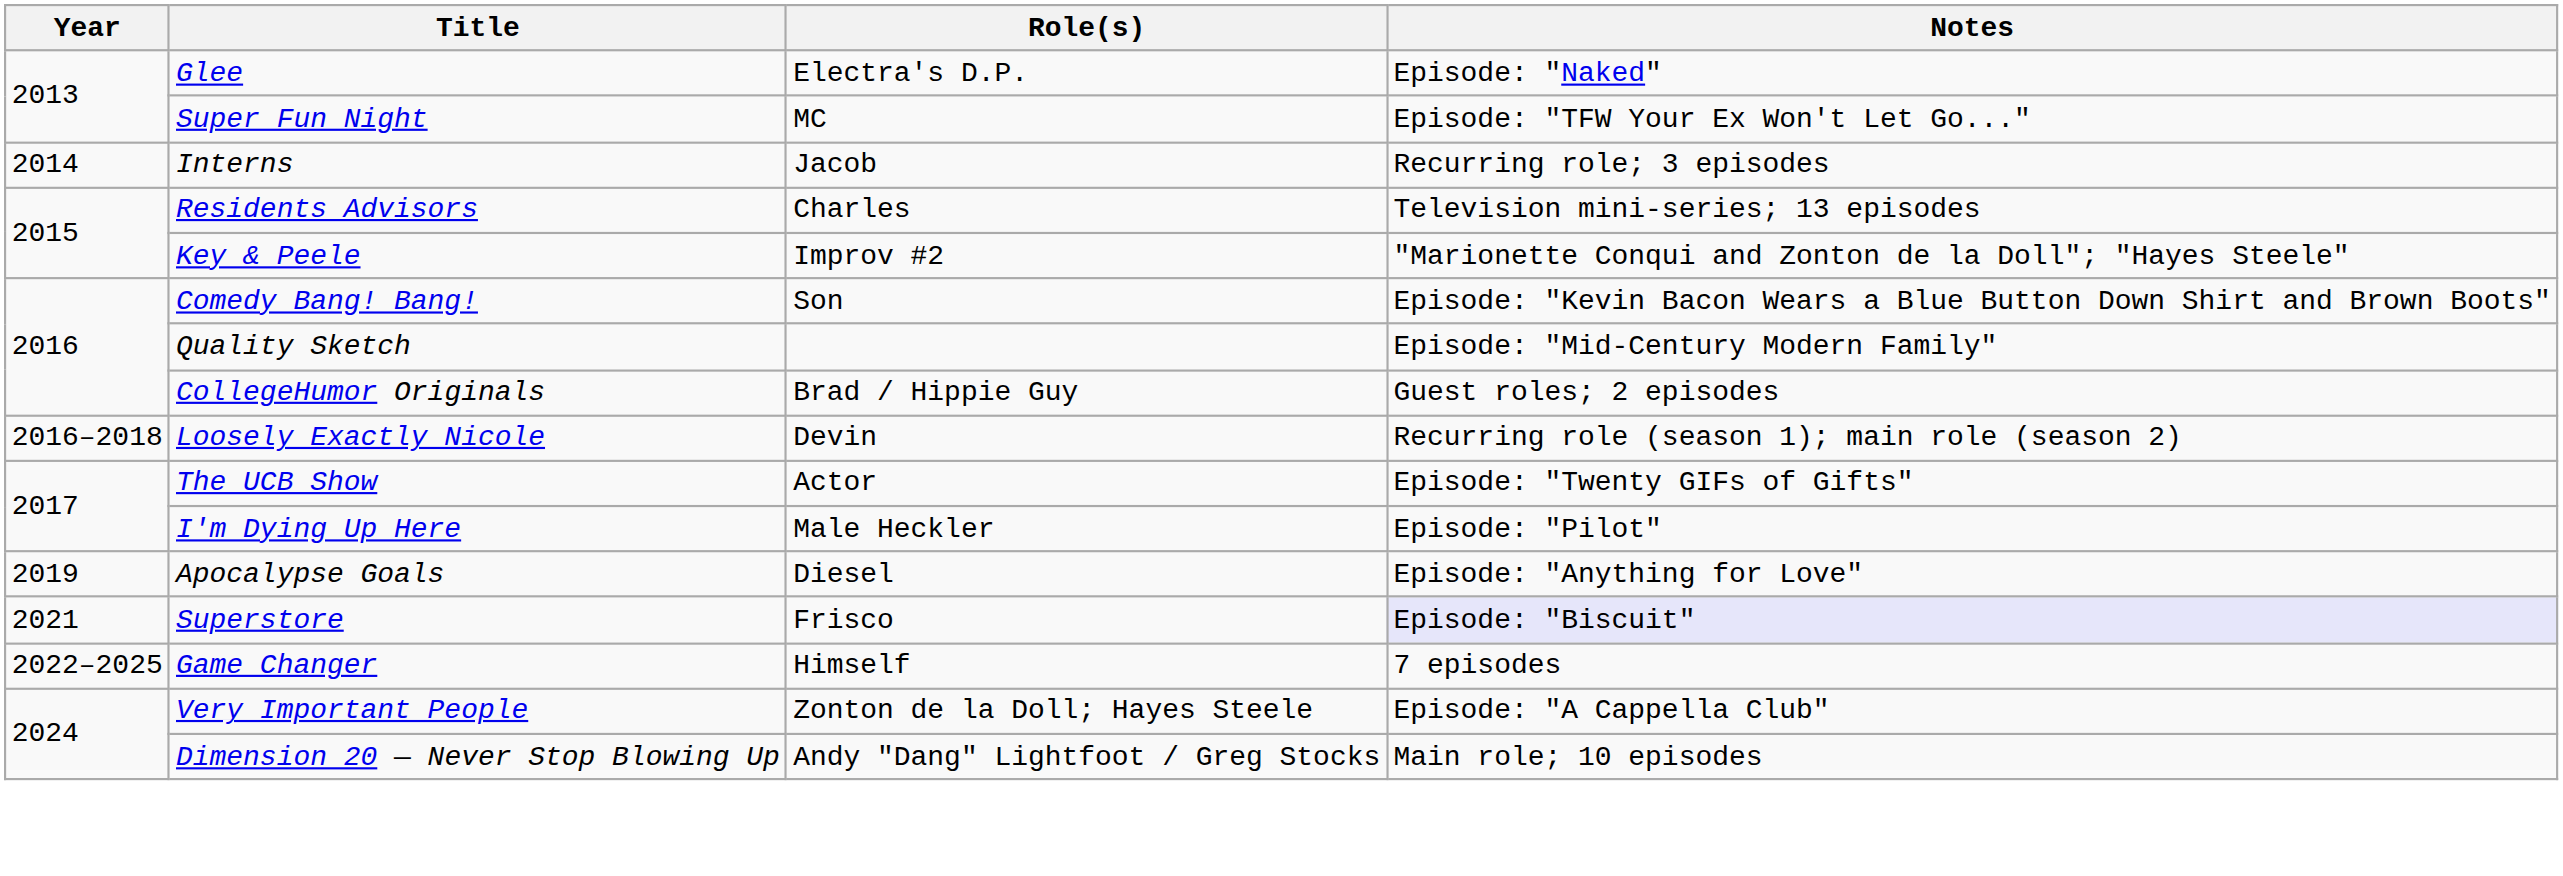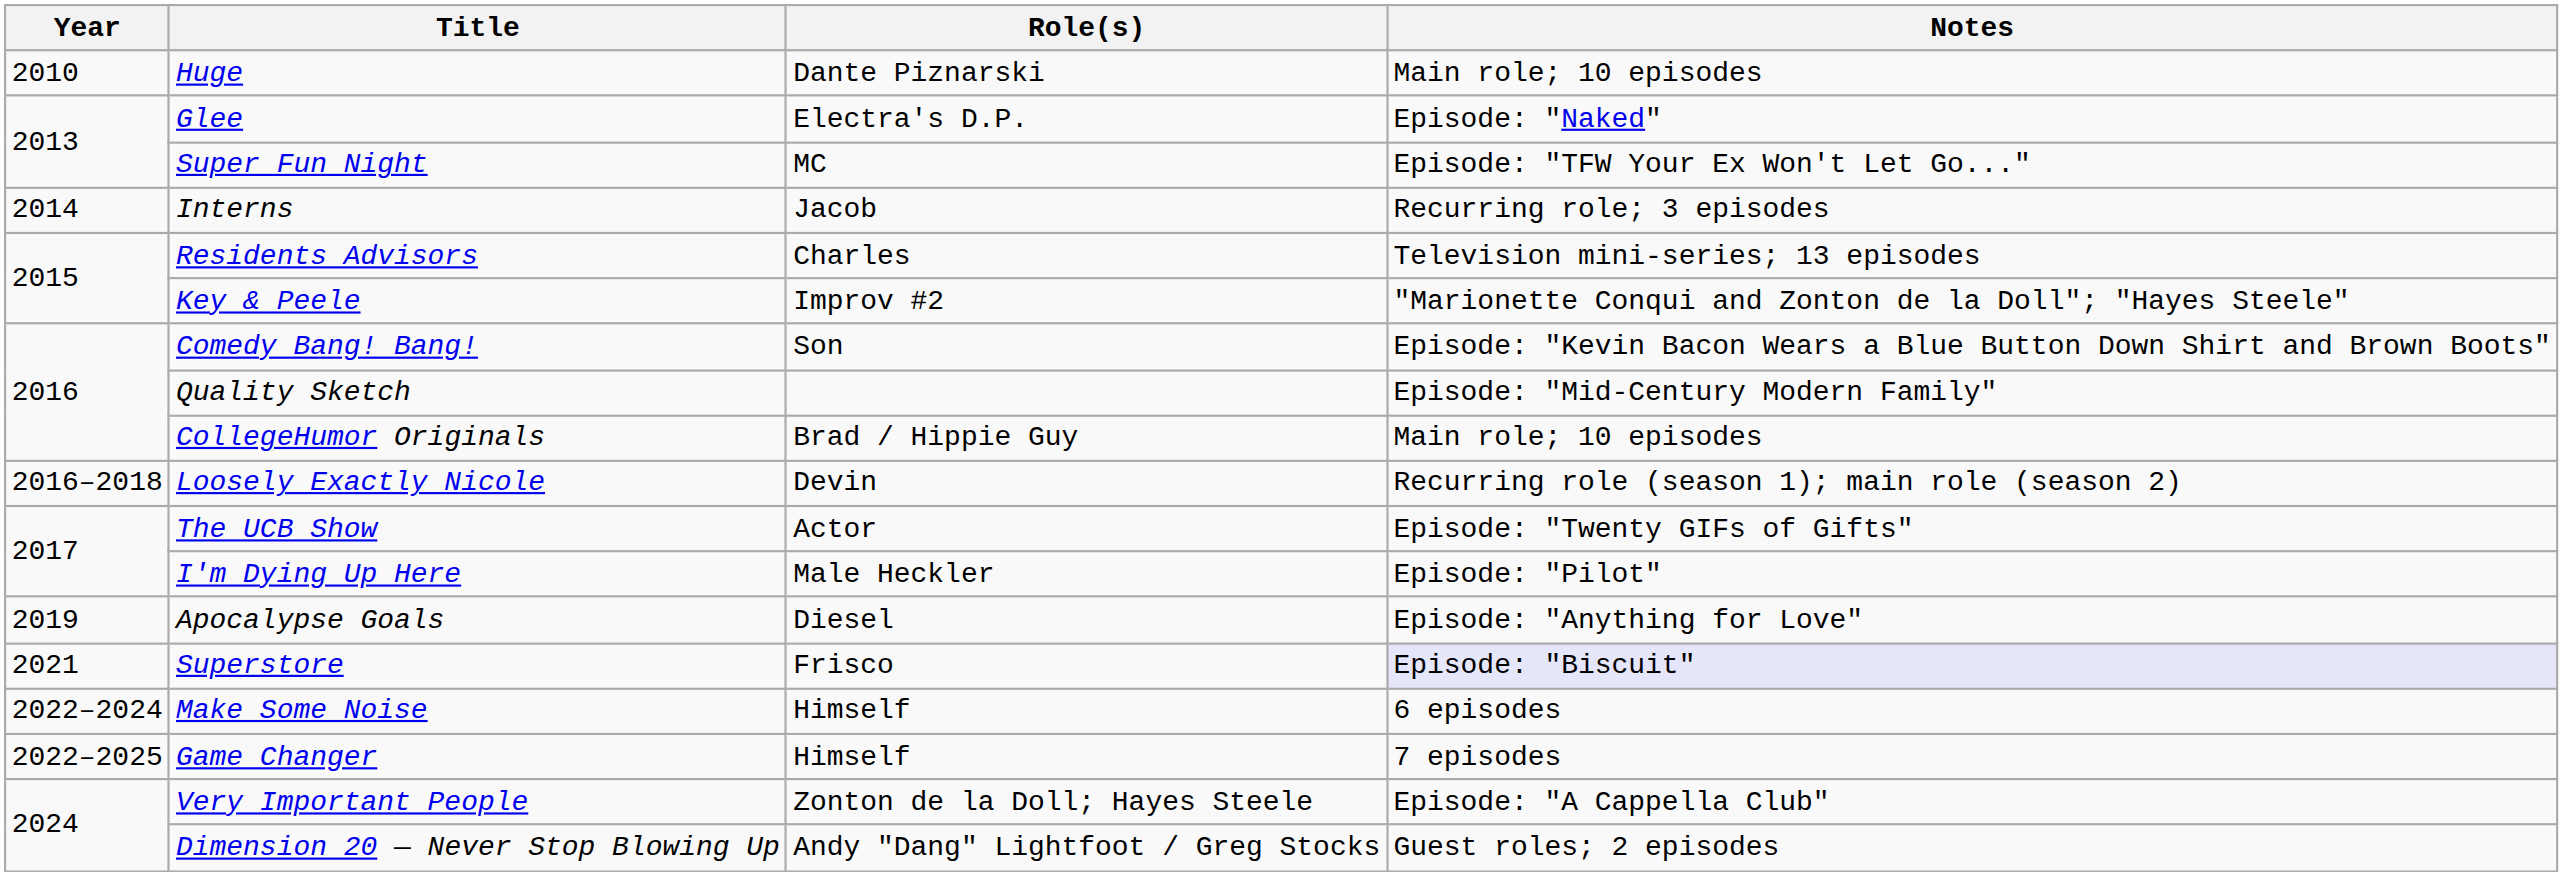 <table class="wikitable">
 <tr>
 <th>Year</th>
 <th>Title</th>
 <th>Role(s)</th>
 <th>Notes</th>
+</tr>
+<tr>
+<td>2010</td>
+<td><em><a href='#'>Huge</a></em></td>
+<td>Dante Piznarski</td>
+<td>Main role; 10 episodes</td>
 </tr>
 <tr>
 <td rowspan="2">2013</td>
 <td><em><a href='#'>Glee</a></em></td>
 <td>Electra's D.P.</td>
 <td>Episode: "<a href='#'>Naked</a>"</td>
 </tr>
 <tr>
 <td><em><a href='#'>Super Fun Night</a></em></td>
 <td>MC</td>
 <td>Episode: "TFW Your Ex Won't Let Go..."</td>
 </tr>
 <tr>
 <td>2014</td>
 <td><em>Interns</em></td>
 <td>Jacob</td>
 <td>Recurring role; 3 episodes</td>
 </tr>
 <tr>
 <td rowspan="2">2015</td>
 <td><em><a href='#'>Residents Advisors</a></em></td>
 <td>Charles</td>
 <td>Television mini-series; 13 episodes</td>
 </tr>
 <tr>
 <td><em><a href='#'>Key & Peele</a></em></td>
 <td>Improv #2</td>
 <td>"Marionette Conqui and Zonton de la Doll"; "Hayes Steele"</td>
 </tr>
 <tr>
 <td rowspan="3">2016</td>
 <td><em><a href='#'>Comedy Bang! Bang!</a></em></td>
 <td>Son</td>
 <td>Episode: "Kevin Bacon Wears a Blue Button Down Shirt and Brown Boots"</td>
 </tr>
 <tr>
 <td><em>Quality Sketch</em></td>
 <td></td>
 <td>Episode: "Mid-Century Modern Family"</td>
 </tr>
 <tr>
 <td><em><a href='#'>CollegeHumor</a> Originals</em></td>
 <td>Brad / Hippie Guy</td>
-<td>Guest roles; 2 episodes</td>
+<td>Main role; 10 episodes</td>
 </tr>
 <tr>
 <td>2016–2018</td>
 <td><em><a href='#'>Loosely Exactly Nicole</a></em></td>
 <td>Devin</td>
 <td>Recurring role (season 1); main role (season 2)</td>
 </tr>
 <tr>
 <td rowspan="2">2017</td>
 <td><em><a href='#'>The UCB Show</a></em></td>
 <td>Actor</td>
 <td>Episode: "Twenty GIFs of Gifts"</td>
 </tr>
 <tr>
 <td><em><a href='#'>I'm Dying Up Here</a></em></td>
 <td>Male Heckler</td>
 <td>Episode: "Pilot"</td>
 </tr>
 <tr>
 <td>2019</td>
 <td><em>Apocalypse Goals</em></td>
 <td>Diesel</td>
 <td>Episode: "Anything for Love"</td>
 </tr>
 <tr>
 <td>2021</td>
 <td><em><a href='#'>Superstore</a></em></td>
 <td>Frisco</td>
 <td style="background: lavender;">Episode: "Biscuit"</td>
 </tr>
 <tr>
+<td>2022–2024</td>
+<td><em><a href='#'>Make Some Noise</a></em></td>
+<td>Himself</td>
+<td>6 episodes</td>
+</tr>
+<tr>
 <td>2022–2025</td>
 <td><em><a href='#'>Game Changer</a></em></td>
 <td>Himself</td>
 <td>7 episodes</td>
 </tr>
 <tr>
 <td rowspan="2">2024</td>
 <td><em><a href='#'>Very Important People</a></em></td>
 <td>Zonton de la Doll; Hayes Steele</td>
 <td>Episode: "A Cappella Club"</td>
 </tr>
 <tr>
 <td><em><a href='#'>Dimension 20</a></em> — <em>Never Stop Blowing Up</em></td>
 <td>Andy "Dang" Lightfoot / Greg Stocks</td>
-<td>Main role; 10 episodes</td>
+<td>Guest roles; 2 episodes</td>
 </tr>
 </table>
